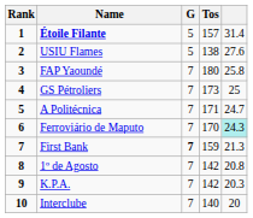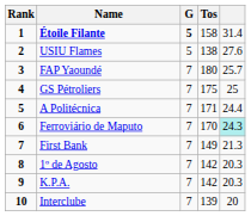 <table class="wikitable" style="text-align:center; font-size:90%;">
 <tr>
 <th width=10px>Rank</th>
 <th width=175px>Name</th>
 <th width=15px>G</th>
 <th width=10px>Tos</th>
 <th width=10px></th>
 </tr>
 <tr>
 <td><strong>1</strong></td>
 <td align=left> <strong><a href='#'>Étoile Filante</a></strong></td>
-<td>5</td>
-<td>157</td>
+<td><strong>5</strong></td>
+<td>158</td>
 <td>31.4</td>
 </tr>
 <tr>
 <td><strong>2</strong></td>
 <td align=left> <a href='#'>USIU Flames</a></td>
 <td>5</td>
 <td>138</td>
 <td>27.6</td>
 </tr>
 <tr>
 <td><strong>3</strong></td>
 <td align=left> <a href='#'>FAP Yaoundé</a></td>
 <td>7</td>
 <td>180</td>
-<td>25.8</td>
+<td>25.7</td>
 </tr>
 <tr>
 <td><strong>4</strong></td>
 <td align=left> <a href='#'>GS Pétroliers</a></td>
 <td>7</td>
-<td>173</td>
+<td>175</td>
 <td>25</td>
 </tr>
 <tr>
 <td><strong>5</strong></td>
 <td align=left> <a href='#'>A Politécnica</a></td>
 <td>7</td>
 <td>171</td>
-<td>24.7</td>
+<td>24.4</td>
 </tr>
 <tr>
 <td><strong>6</strong></td>
 <td align=left> <a href='#'>Ferroviário de Maputo</a></td>
 <td>7</td>
 <td>170</td>
 <td style="background: paleturquoise;">24.3</td>
 </tr>
 <tr>
 <td><strong>7</strong></td>
 <td align=left> <a href='#'>First Bank</a></td>
-<td><strong>7</strong></td>
-<td>159</td>
+<td>7</td>
+<td>149</td>
 <td>21.3</td>
 </tr>
 <tr>
 <td><strong>8</strong></td>
 <td align=left> <a href='#'>1º de Agosto</a></td>
 <td>7</td>
 <td>142</td>
-<td>20.8</td>
+<td>20.3</td>
 </tr>
 <tr>
 <td><strong>9</strong></td>
 <td align=left> <a href='#'>K.P.A.</a></td>
 <td>7</td>
 <td>142</td>
 <td>20.3</td>
 </tr>
 <tr>
 <td><strong>10</strong></td>
 <td align=left> <a href='#'>Interclube</a></td>
 <td>7</td>
-<td>140</td>
+<td>139</td>
 <td>20</td>
 </tr>
 </table>
